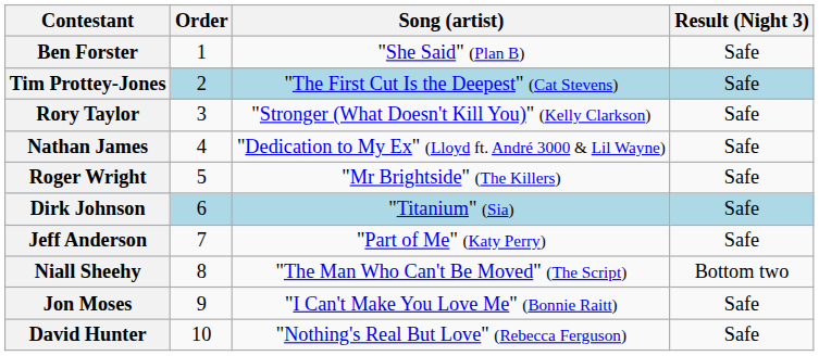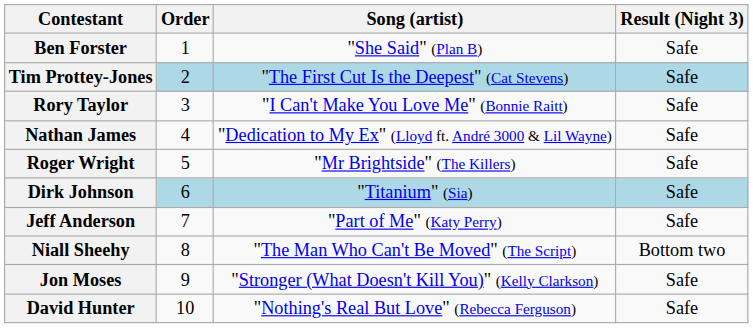 <table class="wikitable plainrowheaders" style="text-align:center;">
 <tr>
 <th scope="col">Contestant</th>
 <th scope="col">Order</th>
 <th scope="col">Song (artist)</th>
 <th scope="col">Result (Night 3)</th>
 </tr>
 <tr>
 <th scope="row">Ben Forster</th>
 <td>1</td>
 <td>"<a href='#'>She Said</a>" <small>(<a href='#'>Plan B</a>)</small></td>
 <td>Safe</td>
 </tr>
 <tr style="background:lightblue;">
 <th scope="row">Tim Prottey-Jones</th>
 <td>2</td>
 <td>"<a href='#'>The First Cut Is the Deepest</a>" <small>(<a href='#'>Cat Stevens</a>)</small></td>
 <td>Safe</td>
 </tr>
 <tr>
 <th scope="row">Rory Taylor</th>
 <td>3</td>
-<td>"<a href='#'>Stronger (What Doesn't Kill You)</a>" <small>(<a href='#'>Kelly Clarkson</a>)</small></td>
+<td>"<a href='#'>I Can't Make You Love Me</a>"  <small>(<a href='#'>Bonnie Raitt</a>)</small></td>
 <td>Safe</td>
 </tr>
 <tr>
 <th scope="row">Nathan James</th>
 <td>4</td>
 <td>"<a href='#'>Dedication to My Ex</a>" <small>(<a href='#'>Lloyd</a> ft. <a href='#'>André 3000</a> & <a href='#'>Lil Wayne</a>)</small></td>
 <td>Safe</td>
 </tr>
 <tr>
 <th scope="row">Roger Wright</th>
 <td>5</td>
 <td>"<a href='#'>Mr Brightside</a>" <small>(<a href='#'>The Killers</a>)</small></td>
 <td>Safe</td>
 </tr>
 <tr style="background:lightblue;">
 <th scope="row">Dirk Johnson</th>
 <td>6</td>
 <td>"<a href='#'>Titanium</a>" <small>(<a href='#'>Sia</a>)</small></td>
 <td>Safe</td>
 </tr>
 <tr>
 <th scope="row">Jeff Anderson</th>
 <td>7</td>
 <td>"<a href='#'>Part of Me</a>" <small>(<a href='#'>Katy Perry</a>)</small></td>
 <td>Safe</td>
 </tr>
 <tr>
 <th scope="row">Niall Sheehy</th>
 <td>8</td>
 <td>"<a href='#'>The Man Who Can't Be Moved</a>" <small>(<a href='#'>The Script</a>)</small></td>
 <td>Bottom two</td>
 </tr>
 <tr>
 <th scope="row">Jon Moses</th>
 <td>9</td>
-<td>"<a href='#'>I Can't Make You Love Me</a>"  <small>(<a href='#'>Bonnie Raitt</a>)</small></td>
+<td>"<a href='#'>Stronger (What Doesn't Kill You)</a>" <small>(<a href='#'>Kelly Clarkson</a>)</small></td>
 <td>Safe</td>
 </tr>
 <tr>
 <th scope="row">David Hunter</th>
 <td>10</td>
 <td>"<a href='#'>Nothing's Real But Love</a>"  <small>(<a href='#'>Rebecca Ferguson</a>)</small></td>
 <td>Safe</td>
 </tr>
 </table>
